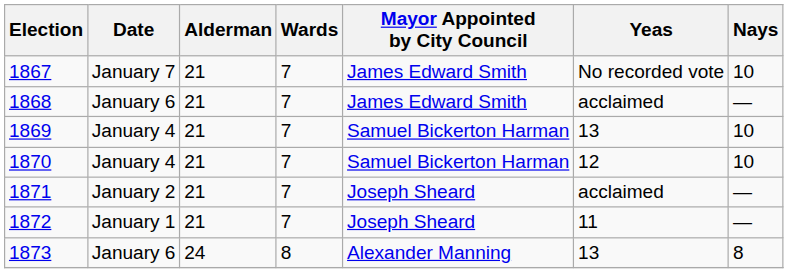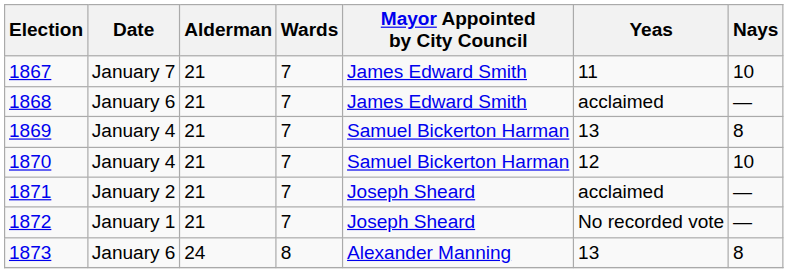 <table class="wikitable">
 <tr>
 <th>Election</th>
 <th>Date</th>
 <th>Alderman</th>
 <th>Wards</th>
 <th><a href='#'>Mayor</a> Appointed<br>by City Council</th>
 <th>Yeas</th>
 <th>Nays</th>
 </tr>
 <tr>
 <td><a href='#'>1867</a></td>
 <td>January 7</td>
 <td>21</td>
 <td>7</td>
 <td><a href='#'>James Edward Smith</a></td>
-<td>No recorded vote</td>
+<td>11</td>
 <td>10</td>
 </tr>
 <tr>
 <td><a href='#'>1868</a></td>
 <td>January 6</td>
 <td>21</td>
 <td>7</td>
 <td><a href='#'>James Edward Smith</a></td>
 <td>acclaimed</td>
 <td>—</td>
 </tr>
 <tr>
 <td><a href='#'>1869</a></td>
 <td>January 4</td>
 <td>21</td>
 <td>7</td>
 <td><a href='#'>Samuel Bickerton Harman</a></td>
 <td>13</td>
-<td>10</td>
+<td>8</td>
 </tr>
 <tr>
 <td><a href='#'>1870</a></td>
 <td>January 4</td>
 <td>21</td>
 <td>7</td>
 <td><a href='#'>Samuel Bickerton Harman</a></td>
 <td>12</td>
 <td>10</td>
 </tr>
 <tr>
 <td><a href='#'>1871</a></td>
 <td>January 2</td>
 <td>21</td>
 <td>7</td>
 <td><a href='#'>Joseph Sheard</a></td>
 <td>acclaimed</td>
 <td>—</td>
 </tr>
 <tr>
 <td><a href='#'>1872</a></td>
 <td>January 1</td>
 <td>21</td>
 <td>7</td>
 <td><a href='#'>Joseph Sheard</a></td>
-<td>11</td>
+<td>No recorded vote</td>
 <td>—</td>
 </tr>
 <tr>
 <td><a href='#'>1873</a></td>
 <td>January 6</td>
 <td>24</td>
 <td>8</td>
 <td><a href='#'>Alexander Manning</a></td>
 <td>13</td>
 <td>8</td>
 </tr>
 <tr>
 </tr>
 </table>
